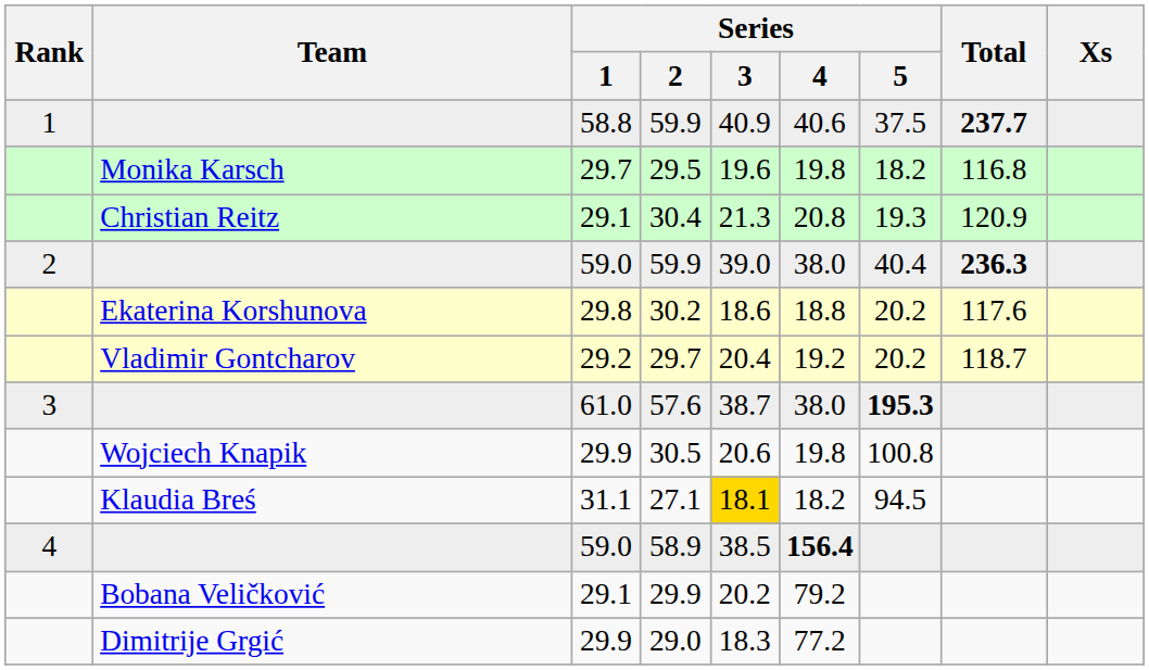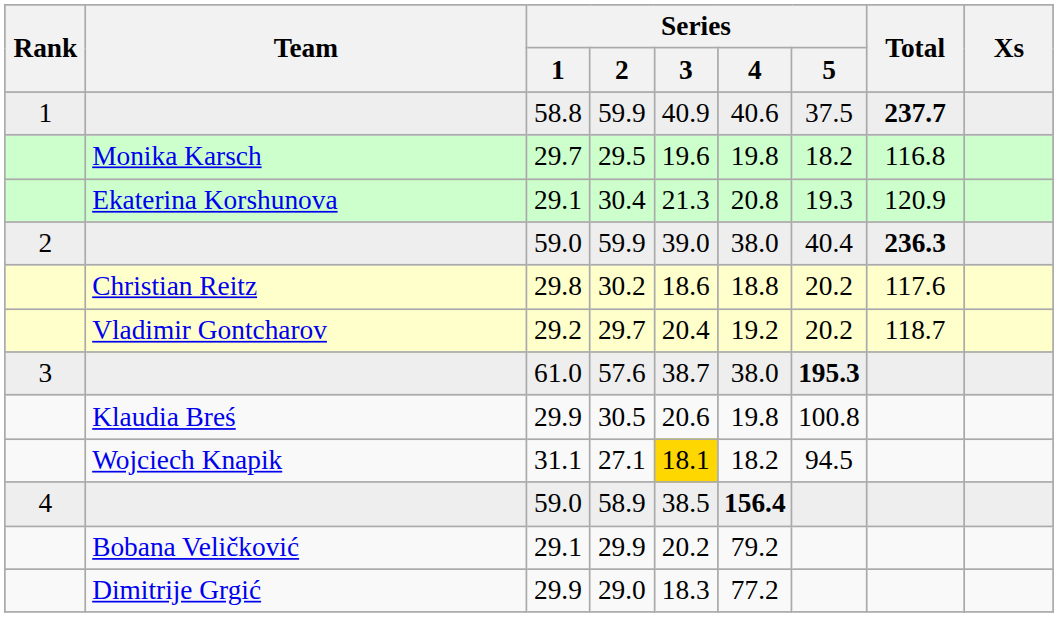 <table class="wikitable" style="text-align:center">
 <tr>
 <th rowspan=2 width=40>Rank</th>
 <th rowspan=2 width=250>Team</th>
 <th colspan=5>Series</th>
 <th rowspan=2 width=50>Total</th>
 <th rowspan=2 width=45>Xs</th>
 </tr>
 <tr>
 <th width=30>1</th>
 <th width=30>2</th>
 <th width=30>3</th>
 <th width=30>4</th>
 <th width=30>5</th>
 </tr>
 <tr bgcolor=eeeeee>
 <td>1</td>
 <td align=left></td>
 <td>58.8</td>
 <td>59.9</td>
 <td>40.9</td>
 <td>40.6</td>
 <td>37.5</td>
 <td><strong>237.7</strong></td>
 <td></td>
 </tr>
 <tr bgcolor=ccffcc>
 <td></td>
 <td align=left><a href='#'>Monika Karsch</a></td>
 <td>29.7</td>
 <td>29.5</td>
 <td>19.6</td>
 <td>19.8</td>
 <td>18.2</td>
 <td>116.8</td>
 <td></td>
 </tr>
 <tr bgcolor=ccffcc>
 <td></td>
-<td align=left><a href='#'>Christian Reitz</a></td>
+<td align=left><a href='#'>Ekaterina Korshunova</a></td>
 <td>29.1</td>
 <td>30.4</td>
 <td>21.3</td>
 <td>20.8</td>
 <td>19.3</td>
 <td>120.9</td>
 <td></td>
 </tr>
 <tr bgcolor=eeeeee>
 <td>2</td>
 <td align=left></td>
 <td>59.0</td>
 <td>59.9</td>
 <td>39.0</td>
 <td>38.0</td>
 <td>40.4</td>
 <td><strong>236.3</strong></td>
 <td></td>
 </tr>
 <tr bgcolor=ffffcc>
 <td></td>
-<td align=left><a href='#'>Ekaterina Korshunova</a></td>
+<td align=left><a href='#'>Christian Reitz</a></td>
 <td>29.8</td>
 <td>30.2</td>
 <td>18.6</td>
 <td>18.8</td>
 <td>20.2</td>
 <td>117.6</td>
 <td></td>
 </tr>
 <tr bgcolor=ffffcc>
 <td></td>
 <td align=left><a href='#'>Vladimir Gontcharov</a></td>
 <td>29.2</td>
 <td>29.7</td>
 <td>20.4</td>
 <td>19.2</td>
 <td>20.2</td>
 <td>118.7</td>
 <td></td>
 </tr>
 <tr bgcolor=eeeeee>
 <td>3</td>
 <td align=left></td>
 <td>61.0</td>
 <td>57.6</td>
 <td>38.7</td>
 <td>38.0</td>
 <td><strong>195.3</strong></td>
 <td></td>
 <td></td>
 </tr>
 <tr>
 <td></td>
-<td align=left><a href='#'>Wojciech Knapik</a></td>
+<td align=left><a href='#'>Klaudia Breś</a></td>
 <td>29.9</td>
 <td>30.5</td>
 <td>20.6</td>
 <td>19.8</td>
 <td>100.8</td>
 <td></td>
 <td></td>
 </tr>
 <tr>
 <td></td>
-<td align=left><a href='#'>Klaudia Breś</a></td>
+<td align=left><a href='#'>Wojciech Knapik</a></td>
 <td>31.1</td>
 <td>27.1</td>
 <td style="background: gold;">18.1</td>
 <td>18.2</td>
 <td>94.5</td>
 <td></td>
 <td></td>
 </tr>
 <tr bgcolor=eeeeee>
 <td>4</td>
 <td align=left></td>
 <td>59.0</td>
 <td>58.9</td>
 <td>38.5</td>
 <td><strong>156.4</strong></td>
 <td></td>
 <td></td>
 <td></td>
 </tr>
 <tr>
 <td></td>
 <td align=left><a href='#'>Bobana Veličković</a></td>
 <td>29.1</td>
 <td>29.9</td>
 <td>20.2</td>
 <td>79.2</td>
 <td></td>
 <td></td>
 <td></td>
 </tr>
 <tr>
 <td></td>
 <td align=left><a href='#'>Dimitrije Grgić</a></td>
 <td>29.9</td>
 <td>29.0</td>
 <td>18.3</td>
 <td>77.2</td>
 <td></td>
 <td></td>
 <td></td>
 </tr>
 </table>
